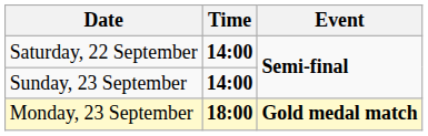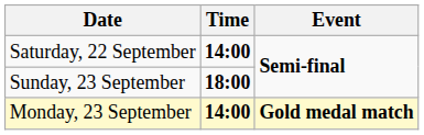 <table class = "wikitable">
 <tr>
 <th>Date</th>
 <th>Time</th>
 <th>Event</th>
 </tr>
 <tr>
 <td>Saturday, 22 September</td>
 <td><strong>14:00</strong></td>
 <td rowspan="2"><strong>Semi-final</strong></td>
 </tr>
 <tr>
 <td>Sunday, 23 September</td>
-<td><strong>14:00</strong></td>
+<td><strong>18:00</strong></td>
 </tr>
 <tr style="background-color:lemonchiffon;">
 <td>Monday, 23 September</td>
-<td><strong>18:00</strong></td>
+<td><strong>14:00</strong></td>
 <td><strong>Gold medal match</strong></td>
 </tr>
 </table>
